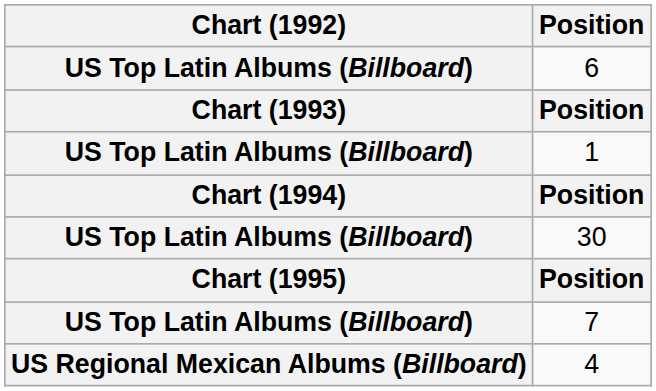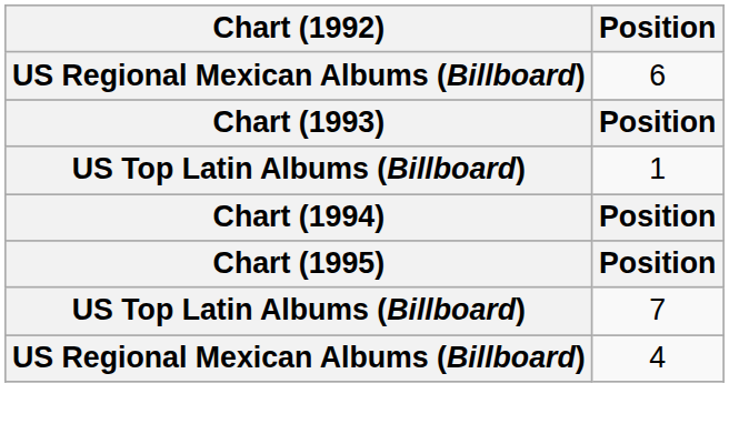 <table class="wikitable sortable plainrowheaders" style="text-align:center;">
 <tr>
 <th scope="col">Chart (1992)</th>
 <th scope="col">Position</th>
 </tr>
 <tr>
-<th scope="row">US Top Latin Albums (<em>Billboard</em>)</th>
+<th scope="row">US Regional Mexican Albums (<em>Billboard</em>)</th>
 <td>6</td>
 </tr>
 <tr>
 <th scope="col">Chart (1993)</th>
 <th scope="col">Position</th>
 </tr>
 <tr>
 <th scope="row">US Top Latin Albums (<em>Billboard</em>)</th>
 <td>1</td>
 </tr>
 <tr>
 <th scope="col">Chart (1994)</th>
 <th scope="col">Position</th>
 </tr>
 <tr>
-<th scope="row">US Top Latin Albums (<em>Billboard</em>)</th>
-<td>30</td>
-</tr>
-<tr>
 <th scope="col">Chart (1995)</th>
 <th scope="col">Position</th>
 </tr>
 <tr>
 <th scope="row">US Top Latin Albums (<em>Billboard</em>)</th>
 <td>7</td>
 </tr>
 <tr>
 <th scope="row">US Regional Mexican Albums (<em>Billboard</em>)</th>
 <td>4</td>
 </tr>
 </table>
